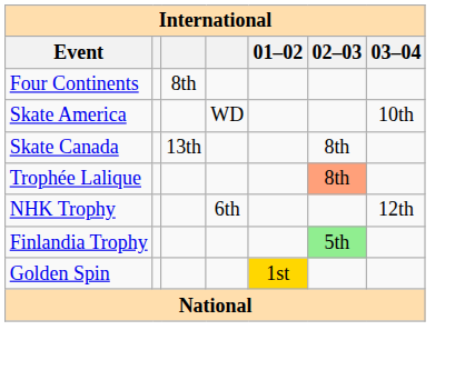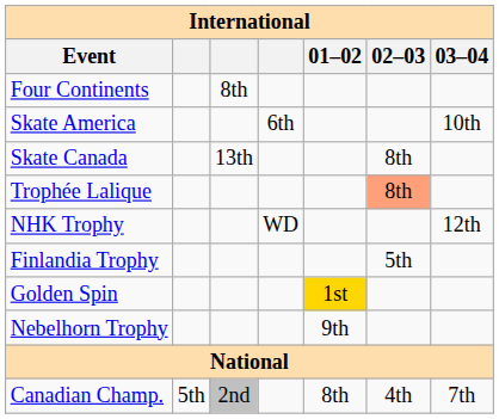 <table class="wikitable" style="text-align:center">
 <tr>
 <th style="background-color: #ffdead; " colspan=7 align=center>International</th>
 </tr>
 <tr>
 <th>Event</th>
 <th></th>
 <th></th>
 <th></th>
 <th>01–02</th>
 <th>02–03</th>
 <th>03–04</th>
 </tr>
 <tr>
 <td align=left><a href='#'>Four Continents</a></td>
 <td></td>
 <td>8th</td>
 <td></td>
 <td></td>
 <td></td>
 <td></td>
 </tr>
 <tr>
 <td align=left> <a href='#'>Skate America</a></td>
 <td></td>
 <td></td>
-<td>WD</td>
+<td>6th</td>
 <td></td>
 <td></td>
 <td>10th</td>
 </tr>
 <tr>
 <td align=left> <a href='#'>Skate Canada</a></td>
 <td></td>
 <td>13th</td>
 <td></td>
 <td></td>
 <td>8th</td>
 <td></td>
 </tr>
 <tr>
 <td align=left> <a href='#'>Trophée Lalique</a></td>
 <td></td>
 <td></td>
 <td></td>
 <td></td>
 <td style="background: lightsalmon;">8th</td>
 <td></td>
 </tr>
 <tr>
 <td align=left> <a href='#'>NHK Trophy</a></td>
 <td></td>
 <td></td>
-<td>6th</td>
+<td>WD</td>
 <td></td>
 <td></td>
 <td>12th</td>
 </tr>
 <tr>
 <td align=left><a href='#'>Finlandia Trophy</a></td>
 <td></td>
 <td></td>
 <td></td>
 <td></td>
-<td style="background: lightgreen;">5th</td>
+<td>5th</td>
 <td></td>
 </tr>
 <tr>
 <td align=left><a href='#'>Golden Spin</a></td>
 <td></td>
 <td></td>
 <td></td>
 <td bgcolor=gold>1st</td>
 <td></td>
 <td></td>
 </tr>
 <tr>
+<td align=left><a href='#'>Nebelhorn Trophy</a></td>
+<td></td>
+<td></td>
+<td></td>
+<td>9th</td>
+<td></td>
+<td></td>
+</tr>
+<tr>
 <th style="background-color: #ffdead; " colspan=7 align=center>National</th>
 </tr>
+<tr>
+<td align=left><a href='#'>Canadian Champ.</a></td>
+<td>5th</td>
+<td bgcolor=silver>2nd</td>
+<td></td>
+<td>8th</td>
+<td>4th</td>
+<td>7th</td>
+</tr>
 </table>
